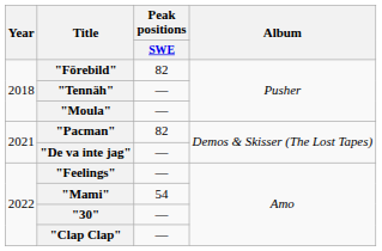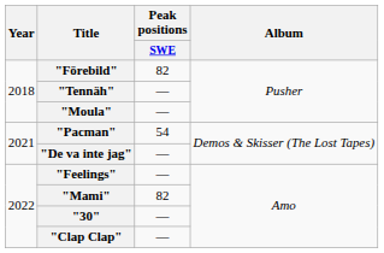 <table class="wikitable plainrowheaders" style="text-align:center">
 <tr>
 <th scope="col" rowspan="2">Year</th>
 <th scope="col" rowspan="2">Title</th>
 <th scope="col" colspan="1">Peak positions</th>
 <th scope="col" rowspan="2">Album</th>
 </tr>
 <tr>
 <th scope="col" style="width:3em;font-size:90%;"><a href='#'>SWE</a><br></th>
 </tr>
 <tr>
 <td rowspan="3">2018</td>
 <th scope="row">"Förebild"</th>
 <td>82<br></td>
 <td rowspan="3"><em>Pusher</em></td>
 </tr>
 <tr>
 <th scope="row">"Tennäh"</th>
 <td>—</td>
 </tr>
 <tr>
 <th scope="row">"Moula"</th>
 <td>—</td>
 </tr>
 <tr>
 <td rowspan="2">2021</td>
 <th scope="row">"Pacman"</th>
-<td>82<br></td>
+<td>54<br></td>
 <td rowspan="2"><em>Demos & Skisser (The Lost Tapes)</em></td>
 </tr>
 <tr>
 <th scope="row">"De va inte jag"</th>
 <td>—</td>
 </tr>
 <tr>
 <td rowspan="4">2022</td>
 <th scope="row">"Feelings"<br></th>
 <td>—</td>
 <td rowspan="4"><em>Amo</em></td>
 </tr>
 <tr>
 <th scope="row">"Mami"<br></th>
-<td>54<br></td>
+<td>82<br></td>
 </tr>
 <tr>
 <th scope="row">"30"<br></th>
 <td>—</td>
 </tr>
 <tr>
 <th scope="row">"Clap Clap"<br></th>
 <td>—</td>
 </tr>
 </table>
